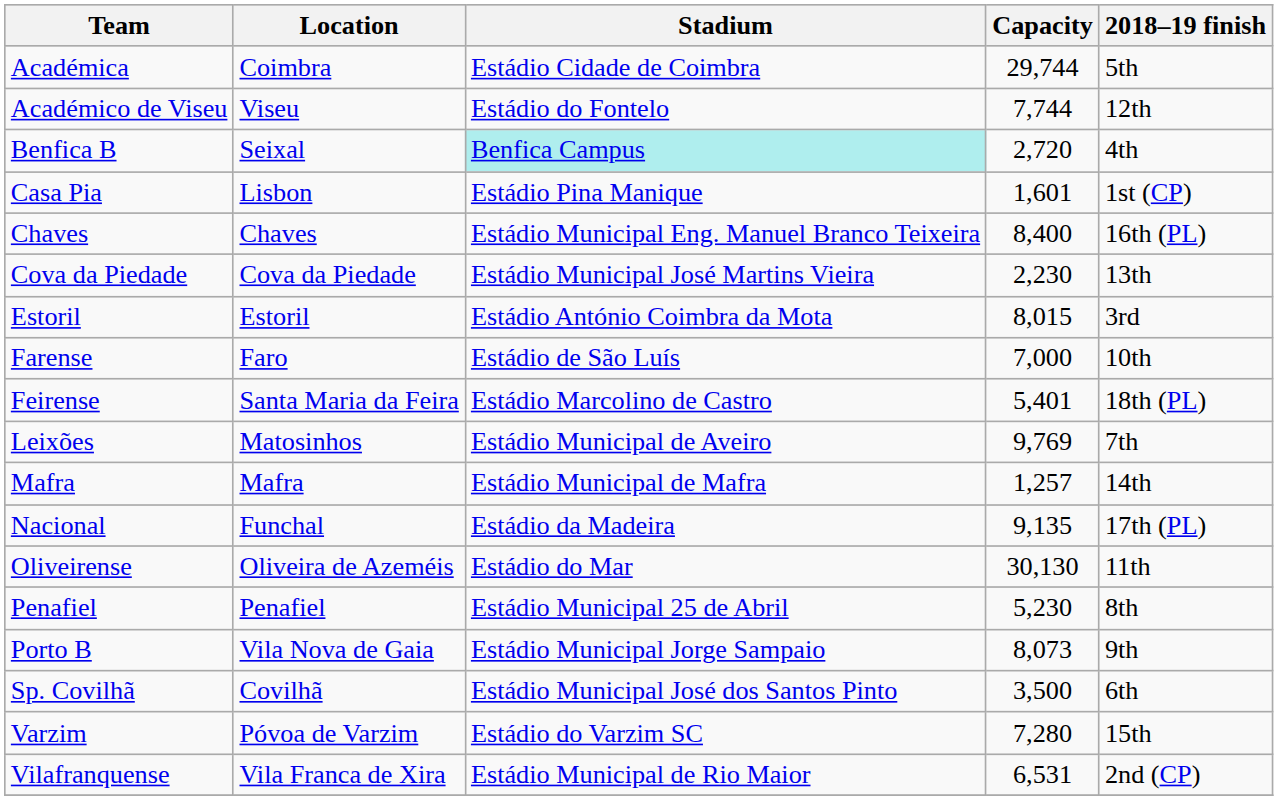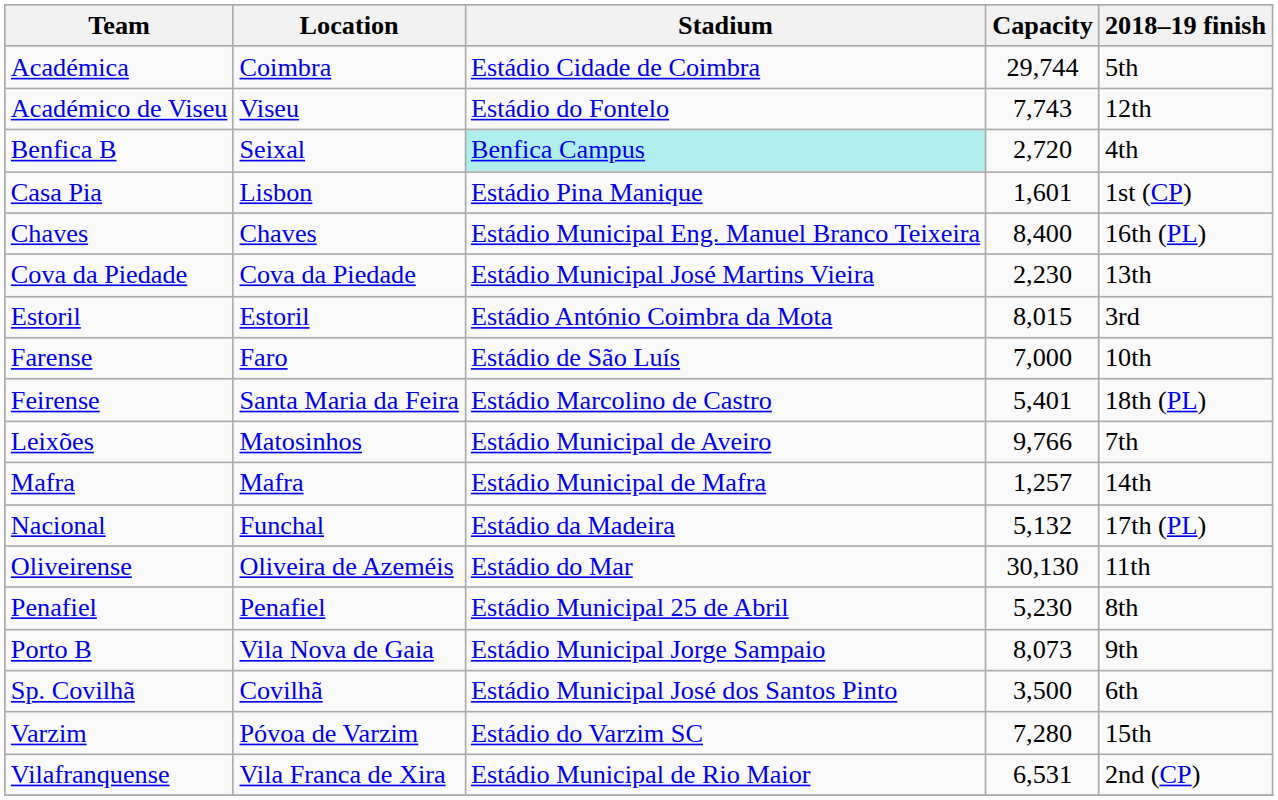 <table class="wikitable sortable">
 <tr>
 <th>Team</th>
 <th>Location</th>
 <th>Stadium</th>
 <th>Capacity </th>
 <th data-sort-type="number">2018–19 finish</th>
 </tr>
 <tr>
 <td><a href='#'>Académica</a></td>
 <td><a href='#'>Coimbra</a></td>
 <td><a href='#'>Estádio Cidade de Coimbra</a></td>
 <td style="text-align:center;">29,744</td>
 <td>5th</td>
 </tr>
 <tr>
 <td><a href='#'>Académico de Viseu</a></td>
 <td><a href='#'>Viseu</a></td>
 <td><a href='#'>Estádio do Fontelo</a></td>
-<td style="text-align:center;">7,744</td>
+<td style="text-align:center;">7,743</td>
 <td>12th</td>
 </tr>
 <tr>
 <td><a href='#'>Benfica B</a></td>
 <td><a href='#'>Seixal</a></td>
 <td style="background: paleturquoise;"><a href='#'>Benfica Campus</a></td>
 <td style="text-align:center;">2,720</td>
 <td>4th</td>
 </tr>
 <tr>
 <td><a href='#'>Casa Pia</a></td>
 <td><a href='#'>Lisbon</a></td>
 <td><a href='#'>Estádio Pina Manique</a></td>
 <td style="text-align:center;">1,601</td>
 <td>1st (<a href='#'>CP</a>)</td>
 </tr>
 <tr>
 <td><a href='#'>Chaves</a></td>
 <td><a href='#'>Chaves</a></td>
 <td><a href='#'>Estádio Municipal Eng. Manuel Branco Teixeira</a></td>
 <td style="text-align:center;">8,400</td>
 <td>16th (<a href='#'>PL</a>)</td>
 </tr>
 <tr>
 <td><a href='#'>Cova da Piedade</a></td>
 <td><a href='#'>Cova da Piedade</a></td>
 <td><a href='#'>Estádio Municipal José Martins Vieira</a></td>
 <td style="text-align:center;">2,230</td>
 <td>13th</td>
 </tr>
 <tr>
 <td><a href='#'>Estoril</a></td>
 <td><a href='#'>Estoril</a></td>
 <td><a href='#'>Estádio António Coimbra da Mota</a></td>
 <td style="text-align:center;">8,015</td>
 <td>3rd</td>
 </tr>
 <tr>
 <td><a href='#'>Farense</a></td>
 <td><a href='#'>Faro</a></td>
 <td><a href='#'>Estádio de São Luís</a></td>
 <td style="text-align:center;">7,000</td>
 <td>10th</td>
 </tr>
 <tr>
 <td><a href='#'>Feirense</a></td>
 <td><a href='#'>Santa Maria da Feira</a></td>
 <td><a href='#'>Estádio Marcolino de Castro</a></td>
 <td style="text-align:center;">5,401</td>
 <td>18th (<a href='#'>PL</a>)</td>
 </tr>
 <tr>
 <td><a href='#'>Leixões</a></td>
 <td><a href='#'>Matosinhos</a></td>
 <td><a href='#'>Estádio Municipal de Aveiro</a></td>
-<td style="text-align:center;">9,769</td>
+<td style="text-align:center;">9,766</td>
 <td>7th</td>
 </tr>
 <tr>
 <td><a href='#'>Mafra</a></td>
 <td><a href='#'>Mafra</a></td>
 <td><a href='#'>Estádio Municipal de Mafra</a></td>
 <td style="text-align:center;">1,257</td>
 <td>14th</td>
 </tr>
 <tr>
 <td><a href='#'>Nacional</a></td>
 <td><a href='#'>Funchal</a></td>
 <td><a href='#'>Estádio da Madeira</a></td>
-<td style="text-align:center;">9,135</td>
+<td style="text-align:center;">5,132</td>
 <td>17th (<a href='#'>PL</a>)</td>
 </tr>
 <tr>
 <td><a href='#'>Oliveirense</a></td>
 <td><a href='#'>Oliveira de Azeméis</a></td>
 <td><a href='#'>Estádio do Mar</a></td>
 <td style="text-align:center;">30,130</td>
 <td>11th</td>
 </tr>
 <tr>
 <td><a href='#'>Penafiel</a></td>
 <td><a href='#'>Penafiel</a></td>
 <td><a href='#'>Estádio Municipal 25 de Abril</a></td>
 <td style="text-align:center;">5,230</td>
 <td>8th</td>
 </tr>
 <tr>
 <td><a href='#'>Porto B</a></td>
 <td><a href='#'>Vila Nova de Gaia</a></td>
 <td><a href='#'>Estádio Municipal Jorge Sampaio</a></td>
 <td style="text-align:center;">8,073</td>
 <td>9th</td>
 </tr>
 <tr>
 <td><a href='#'>Sp. Covilhã</a></td>
 <td><a href='#'>Covilhã</a></td>
 <td><a href='#'>Estádio Municipal José dos Santos Pinto</a></td>
 <td style="text-align:center;">3,500</td>
 <td>6th</td>
 </tr>
 <tr>
 <td><a href='#'>Varzim</a></td>
 <td><a href='#'>Póvoa de Varzim</a></td>
 <td><a href='#'>Estádio do Varzim SC</a></td>
 <td style="text-align:center;">7,280</td>
 <td>15th</td>
 </tr>
 <tr>
 <td><a href='#'>Vilafranquense</a></td>
 <td><a href='#'>Vila Franca de Xira</a></td>
 <td><a href='#'>Estádio Municipal de Rio Maior</a></td>
 <td style="text-align:center;">6,531</td>
 <td>2nd (<a href='#'>CP</a>)</td>
 </tr>
 <tr>
 </tr>
 </table>
